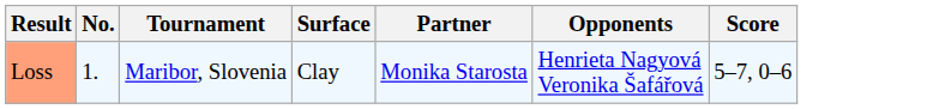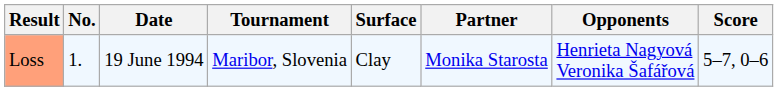 <table class="sortable wikitable" style=font-size:97%>
 <tr>
 <th>Result</th>
 <th>No.</th>
+<th>Date</th>
 <th>Tournament</th>
 <th>Surface</th>
 <th>Partner</th>
 <th>Opponents</th>
 <th>Score</th>
 </tr>
 <tr style="background:#f0f8ff;">
 <td style="background:#ffa07a;">Loss</td>
 <td>1.</td>
+<td>19 June 1994</td>
 <td><a href='#'>Maribor</a>, Slovenia</td>
 <td>Clay</td>
 <td> <a href='#'>Monika Starosta</a></td>
 <td> <a href='#'>Henrieta Nagyová</a><br> <a href='#'>Veronika Šafářová</a></td>
 <td>5–7, 0–6</td>
 </tr>
 </table>
